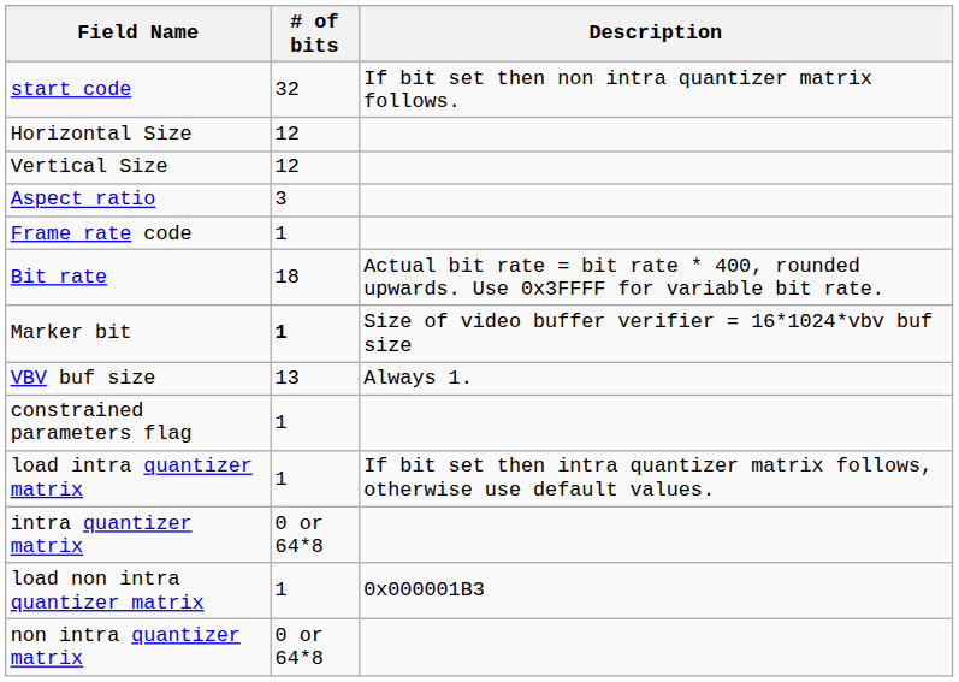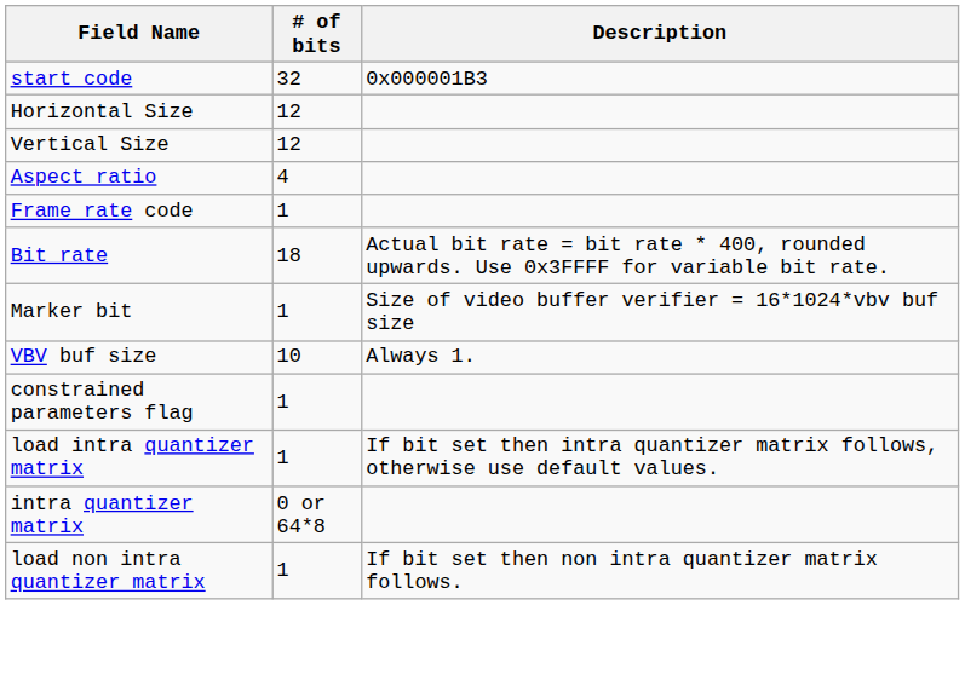 <table class="wikitable">
 <tr>
 <th>Field Name</th>
 <th># of bits</th>
 <th>Description</th>
 </tr>
 <tr>
 <td><a href='#'>start code</a></td>
 <td>32</td>
-<td>If bit set then non intra quantizer matrix follows.</td>
+<td>0x000001B3</td>
 </tr>
 <tr>
 <td>Horizontal Size</td>
 <td>12</td>
 <td></td>
 </tr>
 <tr>
 <td>Vertical Size</td>
 <td>12</td>
 <td></td>
 </tr>
 <tr>
 <td><a href='#'>Aspect ratio</a></td>
-<td>3</td>
+<td>4</td>
 <td></td>
 </tr>
 <tr>
 <td><a href='#'>Frame rate</a> code</td>
 <td>1</td>
 <td></td>
 </tr>
 <tr>
 <td><a href='#'>Bit rate</a></td>
 <td>18</td>
 <td>Actual bit rate = bit rate * 400, rounded upwards. Use 0x3FFFF for variable bit rate.</td>
 </tr>
 <tr>
 <td>Marker bit</td>
-<td><strong>1</strong></td>
+<td>1</td>
 <td>Size of video buffer verifier = 16*1024*vbv buf size</td>
 </tr>
 <tr>
 <td><a href='#'>VBV</a> buf size</td>
-<td>13</td>
+<td>10</td>
 <td>Always 1.</td>
 </tr>
 <tr>
 <td>constrained parameters flag</td>
 <td>1</td>
 <td></td>
 </tr>
 <tr>
 <td>load intra <a href='#'>quantizer matrix</a></td>
 <td>1</td>
 <td>If bit set then intra quantizer matrix follows, otherwise use default values.</td>
 </tr>
 <tr>
 <td>intra <a href='#'>quantizer matrix</a></td>
 <td>0 or 64*8</td>
 <td></td>
 </tr>
 <tr>
 <td>load non intra <a href='#'>quantizer matrix</a></td>
 <td>1</td>
-<td>0x000001B3</td>
-</tr>
-<tr>
-<td>non intra <a href='#'>quantizer matrix</a></td>
-<td>0 or 64*8</td>
-<td></td>
+<td>If bit set then non intra quantizer matrix follows.</td>
 </tr>
 </table>
